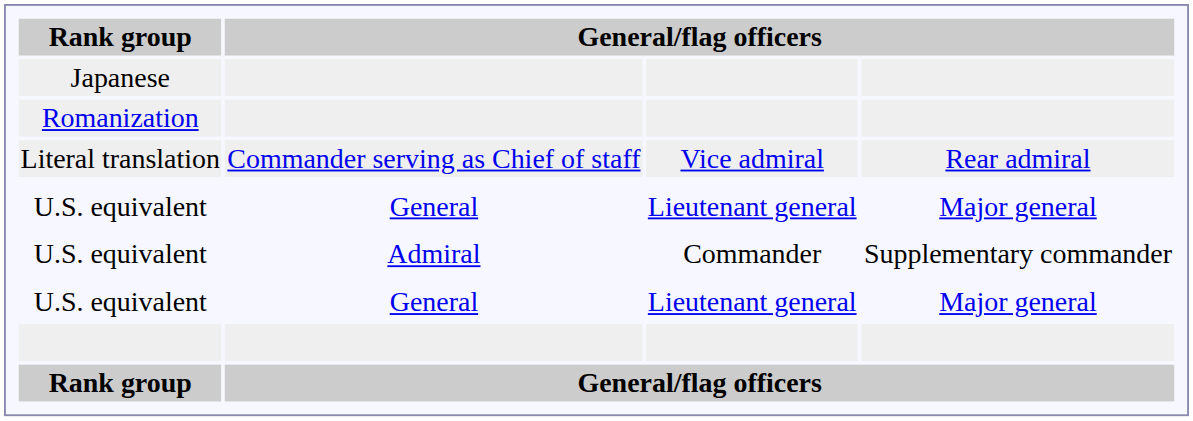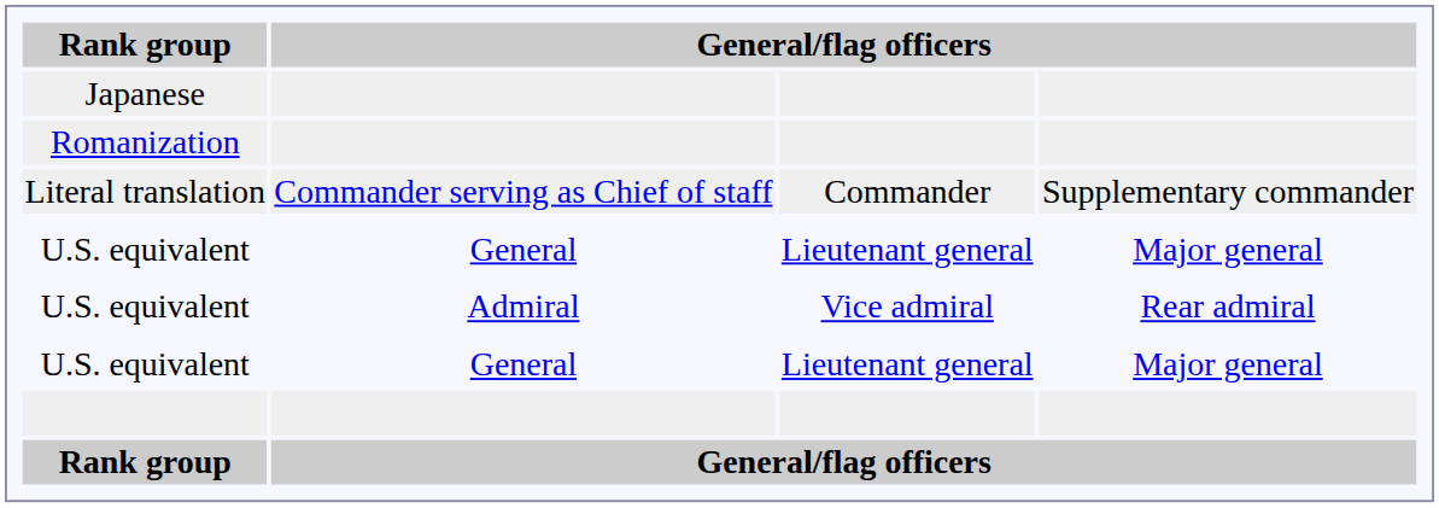 <table style="border:1px solid #8888aa; background-color:#f7f8ff; padding:5px; font-size:95%; margin: 0px 12px 12px 0px; text-align:center;">
 <tr style="background-color:#CCCCCC;">
 <th>Rank group</th>
 <th colspan=4>General/flag officers</th>
 </tr>
 <tr style="background:#efefef;">
 <td>Japanese</td>
 <td></td>
 <td></td>
 <td></td>
 </tr>
 <tr style="background:#efefef;">
 <td><a href='#'>Romanization</a></td>
 <td></td>
 <td></td>
 <td></td>
 </tr>
 <tr style="text-align:center; background:#efefef;">
 <td>Literal translation</td>
 <td><a href='#'>Commander serving as Chief of staff</a></td>
-<td><a href='#'>Vice admiral</a></td>
-<td><a href='#'>Rear admiral</a></td>
+<td>Commander</td>
+<td>Supplementary commander</td>
 </tr>
 <tr>
 <td><strong></strong></td>
 <td></td>
 <td></td>
 <td></td>
 </tr>
 <tr>
 <td>U.S. equivalent</td>
 <td><a href='#'>General</a></td>
 <td><a href='#'>Lieutenant general</a></td>
 <td><a href='#'>Major general</a></td>
 </tr>
 <tr>
 <td><strong></strong></td>
 <td></td>
 <td></td>
 <td></td>
 </tr>
 <tr>
 <td>U.S. equivalent</td>
 <td><a href='#'>Admiral</a></td>
-<td>Commander</td>
-<td>Supplementary commander</td>
+<td><a href='#'>Vice admiral</a></td>
+<td><a href='#'>Rear admiral</a></td>
 </tr>
 <tr>
 <td><strong></strong></td>
 <td></td>
 <td></td>
 <td></td>
 </tr>
 <tr>
 <td>U.S. equivalent</td>
 <td><a href='#'>General</a></td>
 <td><a href='#'>Lieutenant general</a></td>
 <td><a href='#'>Major general</a></td>
 </tr>
 <tr style="background:#efefef;">
 <td></td>
 <td><br></td>
 <td><br></td>
 <td><br></td>
 </tr>
 <tr style="background-color:#CCCCCC;">
 <th>Rank group</th>
 <th colspan=4>General/flag officers</th>
 </tr>
 </table>
